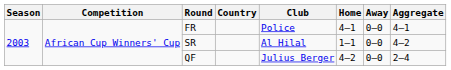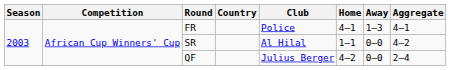 <table class=wikitable>
 <tr>
 <th>Season</th>
 <th>Competition</th>
 <th>Round</th>
 <th>Country</th>
 <th>Club</th>
 <th>Home</th>
 <th>Away</th>
 <th>Aggregate</th>
 </tr>
 <tr>
 <td rowspan=3><a href='#'>2003</a></td>
 <td rowspan=3><a href='#'>African Cup Winners' Cup</a></td>
 <td>FR</td>
 <td></td>
 <td><a href='#'>Police</a></td>
 <td>4–1</td>
-<td>0–0</td>
+<td>1–3</td>
 <td>4–1</td>
 </tr>
 <tr>
 <td>SR</td>
 <td></td>
 <td><a href='#'>Al Hilal</a></td>
 <td>1–1</td>
 <td>0–0</td>
 <td>4–2</td>
 </tr>
 <tr>
 <td>QF</td>
 <td></td>
 <td><a href='#'>Julius Berger</a></td>
 <td>4–2</td>
 <td>0–0</td>
 <td>2–4</td>
 </tr>
 </table>
